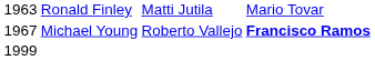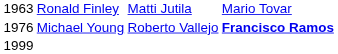 <table>
 <tr>
 <td>1963</td>
 <td><a href='#'>Ronald Finley</a><br></td>
 <td><a href='#'>Matti Jutila</a><br></td>
 <td><a href='#'>Mario Tovar</a><br></td>
 </tr>
 <tr>
-<td>1967</td>
+<td>1976</td>
 <td><a href='#'>Michael Young</a><br></td>
 <td><a href='#'>Roberto Vallejo</a><br></td>
 <td><strong><a href='#'>Francisco Ramos</a><br></strong></td>
 </tr>
 <tr>
 <td>1999</td>
 <td></td>
 <td></td>
 <td></td>
 </tr>
 </table>
